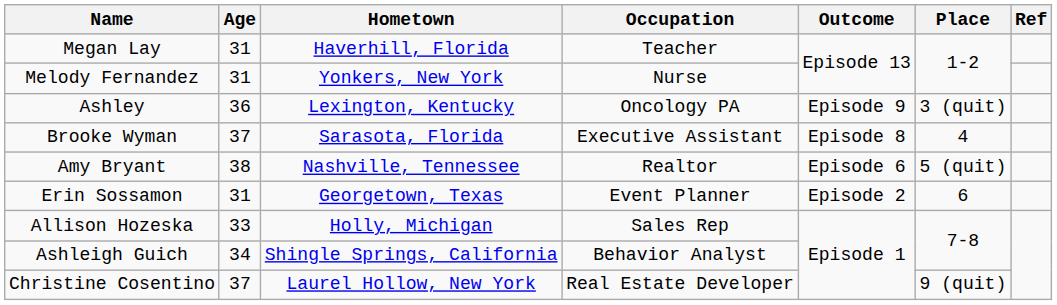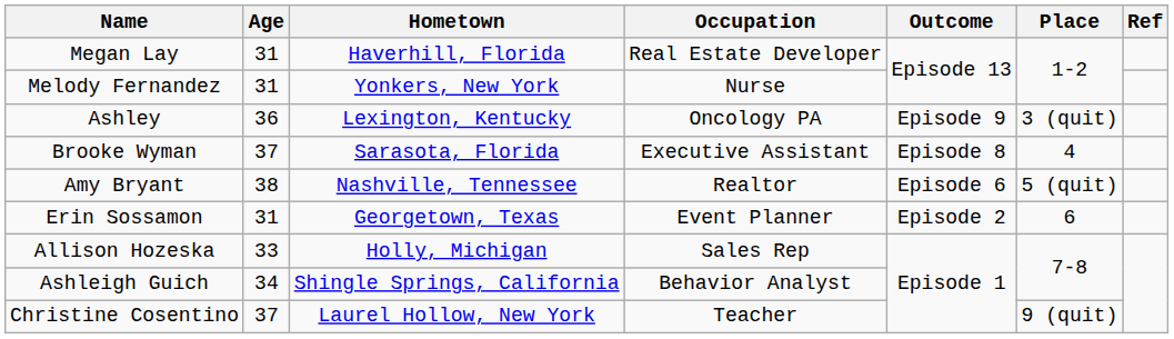 <table class="wikitable sortable" style="text-align:center; ">
 <tr>
 <th>Name</th>
 <th>Age</th>
 <th>Hometown</th>
 <th>Occupation</th>
 <th>Outcome</th>
 <th>Place</th>
 <th>Ref</th>
 </tr>
 <tr>
 <td>Megan Lay</td>
 <td>31</td>
 <td><a href='#'>Haverhill, Florida</a></td>
-<td>Teacher</td>
+<td>Real Estate Developer</td>
 <td rowspan="2">Episode 13</td>
 <td rowspan="2">1-2</td>
 <td></td>
 </tr>
 <tr>
 <td>Melody Fernandez</td>
 <td>31</td>
 <td><a href='#'>Yonkers, New York</a></td>
 <td>Nurse</td>
 <td></td>
 </tr>
 <tr>
 <td>Ashley</td>
 <td>36</td>
 <td><a href='#'>Lexington, Kentucky</a></td>
 <td>Oncology PA</td>
 <td>Episode 9</td>
 <td>3 (quit)</td>
 <td></td>
 </tr>
 <tr>
 <td>Brooke Wyman</td>
 <td>37</td>
 <td><a href='#'>Sarasota, Florida</a></td>
 <td>Executive Assistant</td>
 <td>Episode 8</td>
 <td>4</td>
 <td></td>
 </tr>
 <tr>
 <td>Amy Bryant</td>
 <td>38</td>
 <td><a href='#'>Nashville, Tennessee</a></td>
 <td>Realtor</td>
 <td>Episode 6</td>
 <td>5 (quit)</td>
 <td></td>
 </tr>
 <tr>
 <td>Erin Sossamon</td>
 <td>31</td>
 <td><a href='#'>Georgetown, Texas</a></td>
 <td>Event Planner</td>
 <td>Episode 2</td>
 <td>6</td>
 <td></td>
 </tr>
 <tr>
 <td>Allison Hozeska</td>
 <td>33</td>
 <td><a href='#'>Holly, Michigan</a></td>
 <td>Sales Rep</td>
 <td rowspan="3">Episode 1</td>
 <td rowspan="2">7-8</td>
 <td rowspan="3"></td>
 </tr>
 <tr>
 <td>Ashleigh Guich</td>
 <td>34</td>
 <td><a href='#'>Shingle Springs, California</a></td>
 <td>Behavior Analyst</td>
 </tr>
 <tr>
 <td>Christine Cosentino</td>
 <td>37</td>
 <td><a href='#'>Laurel Hollow, New York</a></td>
-<td>Real Estate Developer</td>
+<td>Teacher</td>
 <td>9 (quit)</td>
 </tr>
 </table>
